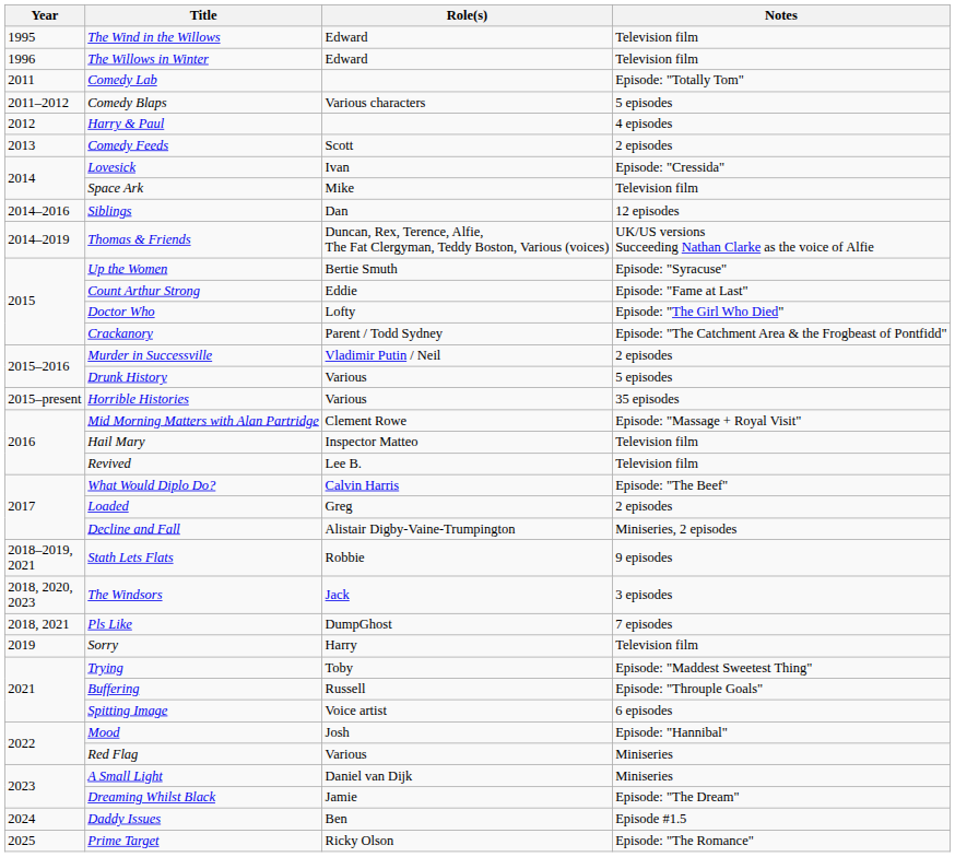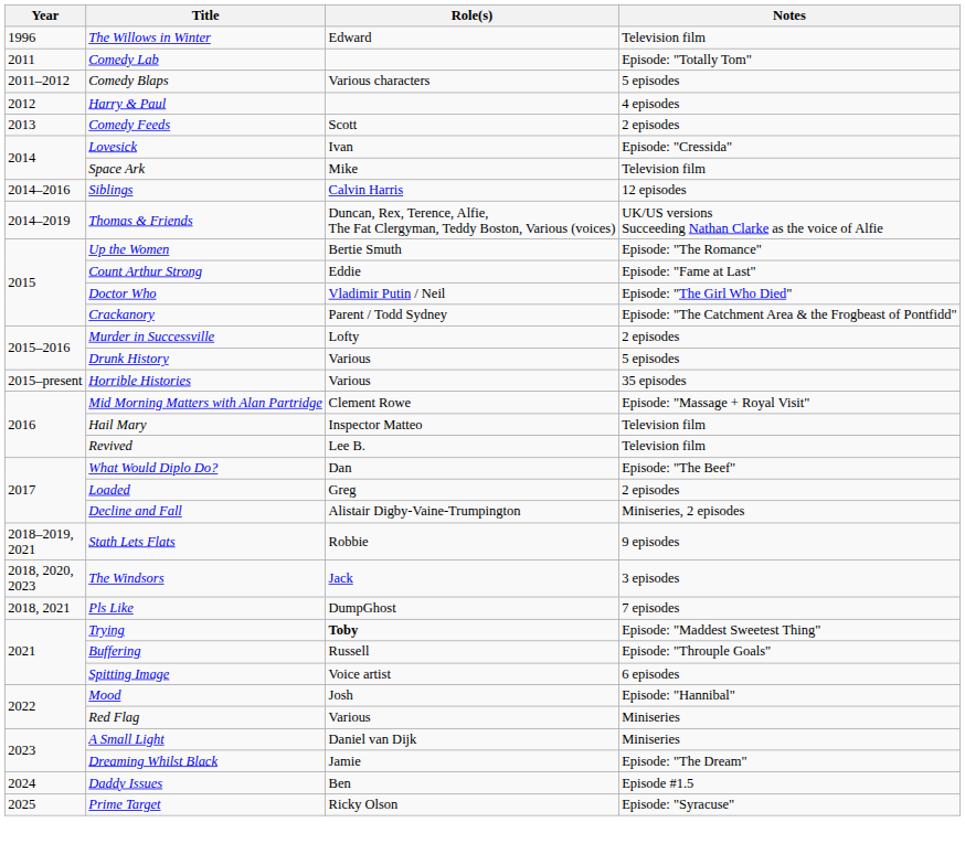 <table class="wikitable sortable">
 <tr>
 <th>Year</th>
 <th>Title</th>
 <th>Role(s)</th>
 <th class="unsortable">Notes</th>
-</tr>
-<tr>
-<td>1995</td>
-<td><em><a href='#'>The Wind in the Willows</a></em></td>
-<td>Edward</td>
-<td>Television film</td>
 </tr>
 <tr>
 <td>1996</td>
 <td><em><a href='#'>The Willows in Winter</a></em></td>
 <td>Edward</td>
 <td>Television film</td>
 </tr>
 <tr>
 <td>2011</td>
 <td><em><a href='#'>Comedy Lab</a></em></td>
 <td></td>
 <td>Episode: "Totally Tom"</td>
 </tr>
 <tr>
 <td>2011–2012</td>
 <td><em>Comedy Blaps</em></td>
 <td>Various characters</td>
 <td>5 episodes</td>
 </tr>
 <tr>
 <td>2012</td>
 <td><em><a href='#'>Harry & Paul</a></em></td>
 <td></td>
 <td>4 episodes</td>
 </tr>
 <tr>
 <td>2013</td>
 <td><em><a href='#'>Comedy Feeds</a></em></td>
 <td>Scott</td>
 <td>2 episodes</td>
 </tr>
 <tr>
 <td rowspan="2">2014</td>
 <td><em><a href='#'>Lovesick</a></em></td>
 <td>Ivan</td>
 <td>Episode: "Cressida"</td>
 </tr>
 <tr>
 <td><em>Space Ark</em></td>
 <td>Mike</td>
 <td>Television film</td>
 </tr>
 <tr>
 <td>2014–2016</td>
 <td><em><a href='#'>Siblings</a></em></td>
-<td>Dan</td>
+<td><a href='#'>Calvin Harris</a></td>
 <td>12 episodes</td>
 </tr>
 <tr>
 <td>2014–2019</td>
 <td><em><a href='#'>Thomas & Friends</a></em></td>
 <td>Duncan, Rex, Terence, Alfie,<br>The Fat Clergyman, Teddy Boston, Various (voices)</td>
 <td>UK/US versions<br>Succeeding <a href='#'>Nathan Clarke</a> as the voice of Alfie</td>
 </tr>
 <tr>
 <td rowspan="4">2015</td>
 <td><em><a href='#'>Up the Women</a></em></td>
 <td>Bertie Smuth</td>
-<td>Episode: "Syracuse"</td>
+<td>Episode: "The Romance"</td>
 </tr>
 <tr>
 <td><em><a href='#'>Count Arthur Strong</a></em></td>
 <td>Eddie</td>
 <td>Episode: "Fame at Last"</td>
 </tr>
 <tr>
 <td><em><a href='#'>Doctor Who</a></em></td>
-<td>Lofty</td>
+<td><a href='#'>Vladimir Putin</a> / Neil</td>
 <td>Episode: "<a href='#'>The Girl Who Died</a>"</td>
 </tr>
 <tr>
 <td><em><a href='#'>Crackanory</a></em></td>
 <td>Parent / Todd Sydney</td>
 <td>Episode: "The Catchment Area & the Frogbeast of Pontfidd"</td>
 </tr>
 <tr>
 <td rowspan="2">2015–2016</td>
 <td><em><a href='#'>Murder in Successville</a></em></td>
-<td><a href='#'>Vladimir Putin</a> / Neil</td>
+<td>Lofty</td>
 <td>2 episodes</td>
 </tr>
 <tr>
 <td><em><a href='#'>Drunk History</a></em></td>
 <td>Various</td>
 <td>5 episodes</td>
 </tr>
 <tr>
 <td>2015–present</td>
 <td><em><a href='#'>Horrible Histories</a></em></td>
 <td>Various</td>
 <td>35 episodes</td>
 </tr>
 <tr>
 <td rowspan="3">2016</td>
 <td><em><a href='#'>Mid Morning Matters with Alan Partridge</a></em></td>
 <td>Clement Rowe</td>
 <td>Episode: "Massage + Royal Visit"</td>
 </tr>
 <tr>
 <td><em>Hail Mary</em></td>
 <td>Inspector Matteo</td>
 <td>Television film</td>
 </tr>
 <tr>
 <td><em>Revived</em></td>
 <td>Lee B.</td>
 <td>Television film</td>
 </tr>
 <tr>
 <td rowspan="3">2017</td>
 <td><em><a href='#'>What Would Diplo Do?</a></em></td>
-<td><a href='#'>Calvin Harris</a></td>
+<td>Dan</td>
 <td>Episode: "The Beef"</td>
 </tr>
 <tr>
 <td><em><a href='#'>Loaded</a></em></td>
 <td>Greg</td>
 <td>2 episodes</td>
 </tr>
 <tr>
 <td><em><a href='#'>Decline and Fall</a></em></td>
 <td>Alistair Digby-Vaine-Trumpington</td>
 <td>Miniseries, 2 episodes</td>
 </tr>
 <tr>
 <td>2018–2019,<br>2021</td>
 <td><em><a href='#'>Stath Lets Flats</a></em></td>
 <td>Robbie</td>
 <td>9 episodes</td>
 </tr>
 <tr>
 <td>2018, 2020,<br>2023</td>
 <td><em><a href='#'>The Windsors</a></em></td>
 <td><a href='#'>Jack</a></td>
 <td>3 episodes</td>
 </tr>
 <tr>
 <td>2018, 2021</td>
 <td><em><a href='#'>Pls Like</a></em></td>
 <td>DumpGhost</td>
 <td>7 episodes</td>
 </tr>
 <tr>
-<td>2019</td>
-<td><em>Sorry</em></td>
-<td>Harry</td>
-<td>Television film</td>
-</tr>
-<tr>
 <td rowspan="3">2021</td>
 <td><em><a href='#'>Trying</a></em></td>
-<td>Toby</td>
+<td><strong>Toby</strong></td>
 <td>Episode: "Maddest Sweetest Thing"</td>
 </tr>
 <tr>
 <td><em><a href='#'>Buffering</a></em></td>
 <td>Russell</td>
 <td>Episode: "Throuple Goals"</td>
 </tr>
 <tr>
 <td><em><a href='#'>Spitting Image</a></em></td>
 <td>Voice artist</td>
 <td>6 episodes</td>
 </tr>
 <tr>
 <td rowspan="2">2022</td>
 <td><em><a href='#'>Mood</a></em></td>
 <td>Josh</td>
 <td>Episode: "Hannibal"</td>
 </tr>
 <tr>
 <td><em>Red Flag</em></td>
 <td>Various</td>
 <td>Miniseries</td>
 </tr>
 <tr>
 <td rowspan="2">2023</td>
 <td><em><a href='#'>A Small Light</a></em></td>
 <td>Daniel van Dijk</td>
 <td>Miniseries</td>
 </tr>
 <tr>
 <td><em><a href='#'>Dreaming Whilst Black</a></em></td>
 <td>Jamie</td>
 <td>Episode: "The Dream"</td>
 </tr>
 <tr>
 <td>2024</td>
 <td><em><a href='#'>Daddy Issues</a></em></td>
 <td>Ben</td>
 <td>Episode #1.5</td>
 </tr>
 <tr>
 <td>2025</td>
 <td><em><a href='#'>Prime Target</a></em></td>
 <td>Ricky Olson</td>
-<td>Episode: "The Romance"</td>
+<td>Episode: "Syracuse"</td>
 </tr>
 </table>
